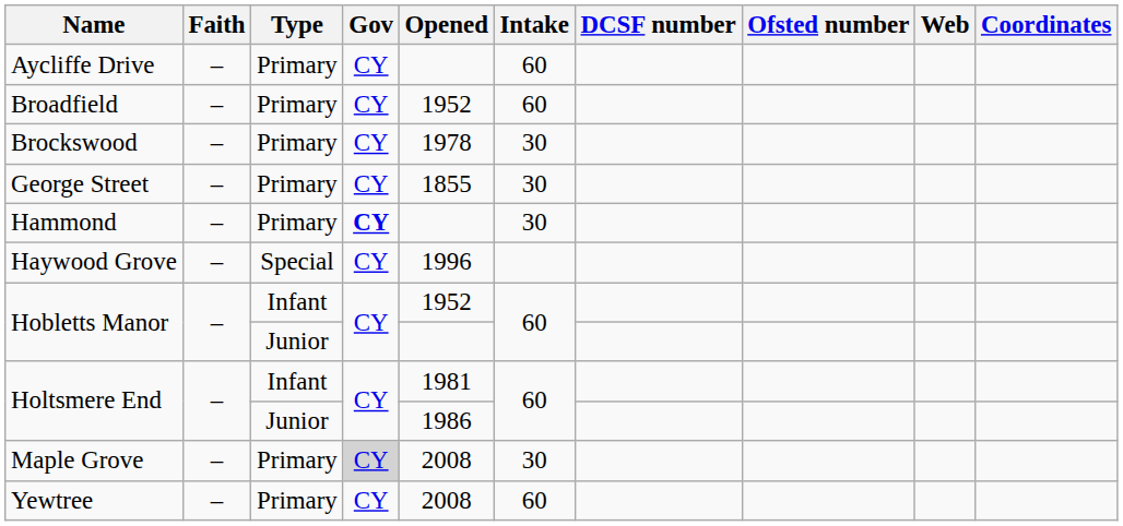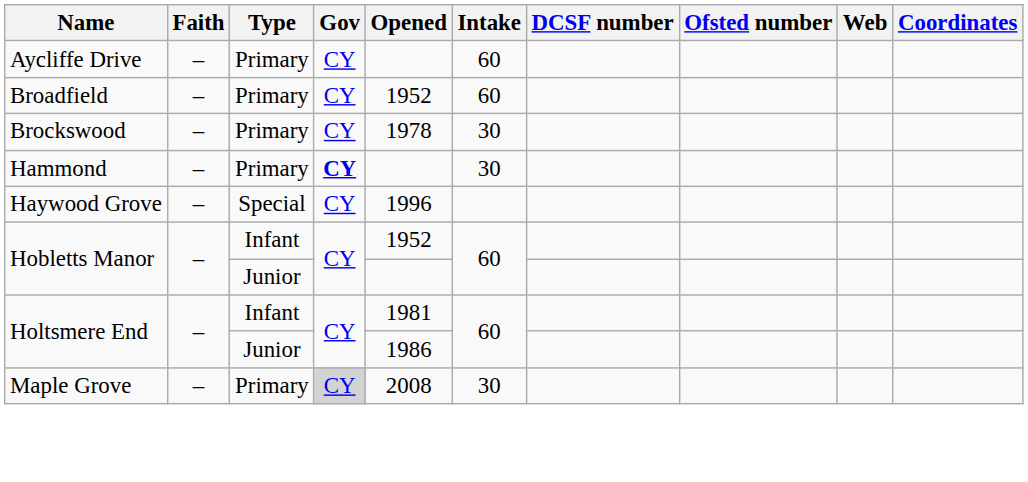 <table class="wikitable" style="text-align:center">
 <tr>
 <th>Name</th>
 <th>Faith</th>
 <th>Type</th>
 <th>Gov</th>
 <th>Opened</th>
 <th>Intake</th>
 <th><a href='#'>DCSF</a> number</th>
 <th><a href='#'>Ofsted</a> number</th>
 <th>Web</th>
 <th><a href='#'>Coordinates</a></th>
 </tr>
 <tr>
 <td align="left">Aycliffe Drive</td>
 <td>–</td>
 <td>Primary</td>
 <td><a href='#'>CY</a></td>
 <td></td>
 <td>60</td>
 <td></td>
 <td></td>
 <td></td>
 <td></td>
 </tr>
 <tr>
 <td align="left">Broadfield</td>
 <td>–</td>
 <td>Primary</td>
 <td><a href='#'>CY</a></td>
 <td>1952</td>
 <td>60</td>
 <td></td>
 <td></td>
 <td></td>
 <td></td>
 </tr>
 <tr>
 <td align="left">Brockswood</td>
 <td>–</td>
 <td>Primary</td>
 <td><a href='#'>CY</a></td>
 <td>1978</td>
-<td>30</td>
-<td></td>
-<td></td>
-<td></td>
-<td></td>
-</tr>
-<tr>
-<td align="left">George Street</td>
-<td>–</td>
-<td>Primary</td>
-<td><a href='#'>CY</a></td>
-<td>1855</td>
 <td>30</td>
 <td></td>
 <td></td>
 <td></td>
 <td></td>
 </tr>
 <tr>
 <td align="left">Hammond</td>
 <td>–</td>
 <td>Primary</td>
 <td><strong><a href='#'>CY</a></strong></td>
 <td></td>
 <td>30</td>
 <td></td>
 <td></td>
 <td></td>
 <td></td>
 </tr>
 <tr>
 <td align="left">Haywood Grove</td>
 <td>–</td>
 <td>Special</td>
 <td><a href='#'>CY</a></td>
 <td>1996</td>
 <td></td>
 <td></td>
 <td></td>
 <td></td>
 <td></td>
 </tr>
 <tr>
 <td rowspan="2" align="left">Hobletts Manor</td>
 <td rowspan="2">–</td>
 <td>Infant</td>
 <td rowspan="2"><a href='#'>CY</a></td>
 <td>1952</td>
 <td rowspan="2">60</td>
 <td></td>
 <td></td>
 <td></td>
 <td></td>
 </tr>
 <tr>
 <td>Junior</td>
 <td></td>
 <td></td>
 <td></td>
 <td></td>
 <td></td>
 </tr>
 <tr>
 <td rowspan="2" align="left">Holtsmere End</td>
 <td rowspan="2">–</td>
 <td>Infant</td>
 <td rowspan="2"><a href='#'>CY</a></td>
 <td>1981</td>
 <td rowspan="2">60</td>
 <td></td>
 <td></td>
 <td></td>
 <td></td>
 </tr>
 <tr>
 <td>Junior</td>
 <td>1986</td>
 <td></td>
 <td></td>
 <td></td>
 <td></td>
 </tr>
 <tr>
 <td align="left">Maple Grove</td>
 <td>–</td>
 <td>Primary</td>
 <td style="background: lightgrey;"><a href='#'>CY</a></td>
 <td>2008</td>
 <td>30</td>
 <td></td>
 <td></td>
 <td></td>
 <td></td>
 </tr>
-<tr>
-<td align="left">Yewtree</td>
-<td>–</td>
-<td>Primary</td>
-<td><a href='#'>CY</a></td>
-<td>2008</td>
-<td>60</td>
-<td></td>
-<td></td>
-<td></td>
-<td></td>
-</tr>
 </table>
